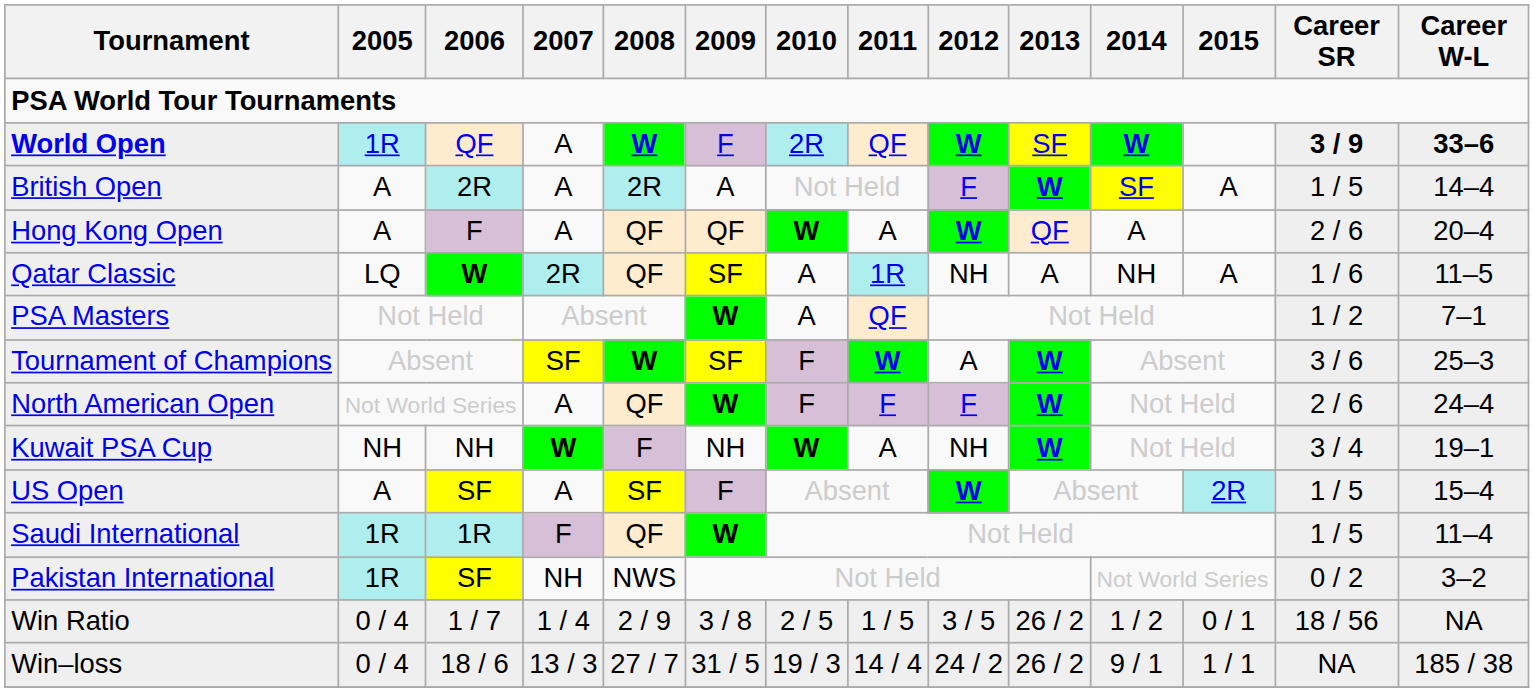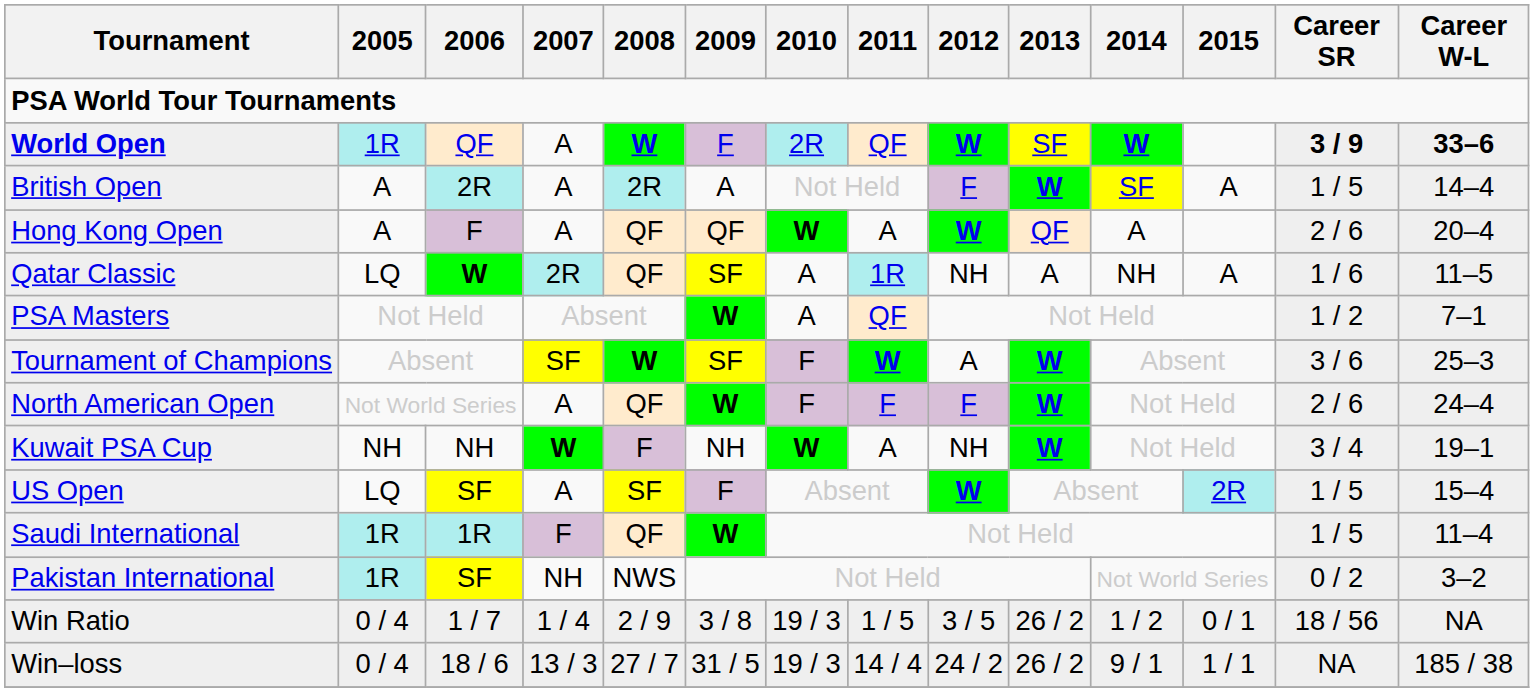 <table class="wikitable">
 <tr>
 <th>Tournament</th>
 <th>2005</th>
 <th>2006</th>
 <th>2007</th>
 <th>2008</th>
 <th>2009</th>
 <th>2010</th>
 <th>2011</th>
 <th>2012</th>
 <th>2013</th>
 <th>2014</th>
 <th>2015</th>
 <th width="65">Career SR</th>
 <th width="69">Career W-L</th>
 </tr>
 <tr>
 <td colspan="18"><strong>PSA World Tour Tournaments</strong></td>
 </tr>
 <tr>
 <td style="background:#EFEFEF;"><strong><a href='#'>World Open</a></strong></td>
 <td align="center" style="background:#afeeee;"><a href='#'>1R</a></td>
 <td align="center" style="background:#ffebcd;"><a href='#'>QF</a></td>
 <td align="center">A</td>
 <td align="center" style="background:#00ff00;"><strong><a href='#'>W</a></strong></td>
 <td align="center" style="background:#D8BFD8;"><a href='#'>F</a></td>
 <td align="center" style="background:#afeeee;"><a href='#'>2R</a></td>
 <td align="center" style="background:#ffebcd;"><a href='#'>QF</a></td>
 <td align="center" style="background:#00ff00;"><strong><a href='#'>W</a></strong></td>
 <td align="center" style="background:yellow;"><a href='#'>SF</a></td>
 <td align="center" style="background:#00ff00;"><strong><a href='#'>W</a></strong></td>
 <td align="center"></td>
 <td align="center" style="background:#EFEFEF;"><strong>3 / 9</strong></td>
 <td align="center" style="background:#EFEFEF;"><strong>33–6</strong></td>
 </tr>
 <tr>
 <td style="background:#EFEFEF;"><a href='#'>British Open</a></td>
 <td align="center">A</td>
 <td align="center" style="background:#afeeee;">2R</td>
 <td align="center">A</td>
 <td align="center" style="background:#afeeee;">2R</td>
 <td align="center">A</td>
 <td align="center" colspan="2" style="color:#cccccc;">Not Held</td>
 <td align="center" style="background:#D8BFD8;"><a href='#'>F</a></td>
 <td align="center" style="background:#00ff00;"><strong><a href='#'>W</a></strong></td>
 <td align="center" style="background:yellow;"><a href='#'>SF</a></td>
 <td align="center">A</td>
 <td align="center" style="background:#EFEFEF;">1 / 5</td>
 <td align="center" style="background:#EFEFEF;">14–4</td>
 </tr>
 <tr>
 <td style="background:#EFEFEF;"><a href='#'>Hong Kong Open</a></td>
 <td align="center">A</td>
 <td align="center" style="background:#D8BFD8;">F</td>
 <td align="center">A</td>
 <td align="center" style="background:#ffebcd;">QF</td>
 <td align="center" style="background:#ffebcd;">QF</td>
 <td align="center" style="background:#00ff00;"><strong>W</strong></td>
 <td align="center">A</td>
 <td align="center" style="background:#00ff00;"><strong><a href='#'>W</a></strong></td>
 <td align="center" style="background:#ffebcd;"><a href='#'>QF</a></td>
 <td align="center">A</td>
 <td align="center"></td>
 <td align="center" style="background:#EFEFEF;">2 / 6</td>
 <td align="center" style="background:#EFEFEF;">20–4</td>
 </tr>
 <tr>
 <td style="background:#EFEFEF;"><a href='#'>Qatar Classic</a></td>
 <td align="center">LQ</td>
 <td align="center" style="background:#00ff00;"><strong>W</strong></td>
 <td align="center" style="background:#afeeee;">2R</td>
 <td align="center" style="background:#ffebcd;">QF</td>
 <td align="center" style="background:yellow;">SF</td>
 <td align="center">A</td>
 <td align="center" style="background:#afeeee;"><a href='#'>1R</a></td>
 <td align="center">NH</td>
 <td align="center">A</td>
 <td align="center">NH</td>
 <td align="center">A</td>
 <td align="center" style="background:#EFEFEF;">1 / 6</td>
 <td align="center" style="background:#EFEFEF;">11–5</td>
 </tr>
 <tr>
 <td style="background:#EFEFEF;"><a href='#'>PSA Masters</a></td>
 <td align="center" colspan="2" style="color:#cccccc;">Not Held</td>
 <td align="center" colspan="2" style="color:#cccccc;">Absent</td>
 <td align="center" style="background:#00ff00;"><strong>W</strong></td>
 <td align="center">A</td>
 <td align="center" style="background:#ffebcd;"><a href='#'>QF</a></td>
 <td align="center" colspan="4" style="color:#cccccc;">Not Held</td>
 <td align="center" style="background:#EFEFEF;">1 / 2</td>
 <td align="center" style="background:#EFEFEF;">7–1</td>
 </tr>
 <tr>
 <td style="background:#EFEFEF;"><a href='#'>Tournament of Champions</a></td>
 <td align="center" colspan="2" style="color:#cccccc;">Absent</td>
 <td align="center" style="background:yellow;">SF</td>
 <td align="center" style="background:#00ff00;"><strong>W</strong></td>
 <td align="center" style="background:yellow;">SF</td>
 <td align="center" style="background:#D8BFD8;">F</td>
 <td align="center" style="background:#00ff00;"><strong><a href='#'>W</a></strong></td>
 <td align="center">A</td>
 <td align="center" style="background:#00ff00;"><strong><a href='#'>W</a></strong></td>
 <td align="center" colspan="2" style="color:#cccccc;">Absent</td>
 <td align="center" style="background:#EFEFEF;">3 / 6</td>
 <td align="center" style="background:#EFEFEF;">25–3</td>
 </tr>
 <tr>
 <td style="background:#EFEFEF;"><a href='#'>North American Open</a></td>
 <td align="center" colspan="2" style="color:#cccccc;"><small>Not World Series</small></td>
 <td align="center">A</td>
 <td align="center" style="background:#ffebcd;">QF</td>
 <td align="center" style="background:#00ff00;"><strong>W</strong></td>
 <td align="center" style="background:#D8BFD8;">F</td>
 <td align="center" style="background:#D8BFD8;"><a href='#'>F</a></td>
 <td align="center" style="background:#D8BFD8;"><a href='#'>F</a></td>
 <td align="center" style="background:#00ff00;"><strong><a href='#'>W</a></strong></td>
 <td align="center" colspan="2" style="color:#cccccc;">Not Held</td>
 <td align="center" style="background:#EFEFEF;">2 / 6</td>
 <td align="center" style="background:#EFEFEF;">24–4</td>
 </tr>
 <tr>
 <td style="background:#EFEFEF;"><a href='#'>Kuwait PSA Cup</a></td>
 <td align="center">NH</td>
 <td align="center">NH</td>
 <td align="center" style="background:#00ff00;"><strong>W</strong></td>
 <td align="center" style="background:#D8BFD8;">F</td>
 <td align="center">NH</td>
 <td align="center" style="background:#00ff00;"><strong>W</strong></td>
 <td align="center">A</td>
 <td align="center">NH</td>
 <td align="center" style="background:#00ff00;"><strong><a href='#'>W</a></strong></td>
 <td align="center" colspan="2" style="color:#cccccc;">Not Held</td>
 <td align="center" style="background:#EFEFEF;">3 / 4</td>
 <td align="center" style="background:#EFEFEF;">19–1</td>
 </tr>
 <tr>
 <td style="background:#EFEFEF;"><a href='#'>US Open</a></td>
-<td align="center">A</td>
+<td align="center">LQ</td>
 <td align="center" style="background:yellow;">SF</td>
 <td align="center">A</td>
 <td align="center" style="background:yellow;">SF</td>
 <td align="center" style="background:#D8BFD8;">F</td>
 <td align="center" colspan="2" style="color:#cccccc;">Absent</td>
 <td align="center" style="background:#00ff00;"><strong><a href='#'>W</a></strong></td>
 <td align="center" colspan="2" style="color:#cccccc;">Absent</td>
 <td align="center" style="background:#afeeee;"><a href='#'>2R</a></td>
 <td align="center" style="background:#EFEFEF;">1 / 5</td>
 <td align="center" style="background:#EFEFEF;">15–4</td>
 </tr>
 <tr>
 <td style="background:#EFEFEF;"><a href='#'>Saudi International</a></td>
 <td align="center" style="background:#afeeee;">1R</td>
 <td align="center" style="background:#afeeee;">1R</td>
 <td align="center" style="background:#D8BFD8;">F</td>
 <td align="center" style="background:#ffebcd;">QF</td>
 <td align="center" style="background:#00ff00;"><strong>W</strong></td>
 <td align="center" colspan="6" style="color:#cccccc;">Not Held</td>
 <td align="center" style="background:#EFEFEF;">1 / 5</td>
 <td align="center" style="background:#EFEFEF;">11–4</td>
 </tr>
 <tr>
 <td style="background:#EFEFEF;"><a href='#'>Pakistan International</a></td>
 <td align="center" style="background:#afeeee;">1R</td>
 <td align="center" style="background:yellow;">SF</td>
 <td align="center">NH</td>
 <td align="center">NWS</td>
 <td align="center" colspan="5" style="color:#cccccc;">Not Held</td>
 <td align="center" colspan="2" style="color:#cccccc;"><small>Not World Series</small></td>
 <td align="center" style="background:#EFEFEF;">0 / 2</td>
 <td align="center" style="background:#EFEFEF;">3–2</td>
 </tr>
 <tr>
 <td style="background:#EFEFEF;">Win Ratio</td>
 <td align="center" style="background:#EFEFEF;">0 / 4</td>
 <td align="center" style="background:#EFEFEF;">1 / 7</td>
 <td align="center" style="background:#EFEFEF;">1 / 4</td>
 <td align="center" style="background:#EFEFEF;">2 / 9</td>
 <td align="center" style="background:#EFEFEF;">3 / 8</td>
-<td align="center" style="background:#EFEFEF;">2 / 5</td>
+<td align="center" style="background:#EFEFEF;">19 / 3</td>
 <td align="center" style="background:#EFEFEF;">1 / 5</td>
 <td align="center" style="background:#EFEFEF;">3 / 5</td>
 <td align="center" style="background:#EFEFEF;">26 / 2</td>
 <td align="center" style="background:#EFEFEF;">1 / 2</td>
 <td align="center" style="background:#EFEFEF;">0 / 1</td>
 <td align="center" style="background:#EFEFEF;">18 / 56</td>
 <td align="center" style="background:#EFEFEF;">NA</td>
 </tr>
 <tr>
 <td style="background:#EFEFEF;">Win–loss</td>
 <td align="center" style="background:#EFEFEF;">0 / 4</td>
 <td align="center" style="background:#EFEFEF;">18 / 6</td>
 <td align="center" style="background:#EFEFEF;">13 / 3</td>
 <td align="center" style="background:#EFEFEF;">27 / 7</td>
 <td align="center" style="background:#EFEFEF;">31 / 5</td>
 <td align="center" style="background:#EFEFEF;">19 / 3</td>
 <td align="center" style="background:#EFEFEF;">14 / 4</td>
 <td align="center" style="background:#EFEFEF;">24 / 2</td>
 <td align="center" style="background:#EFEFEF;">26 / 2</td>
 <td align="center" style="background:#EFEFEF;">9 / 1</td>
 <td align="center" style="background:#EFEFEF;">1 / 1</td>
 <td align="center" style="background:#EFEFEF;">NA</td>
 <td align="center" style="background:#EFEFEF;">185 / 38</td>
 </tr>
 <tr>
 </tr>
 </table>
